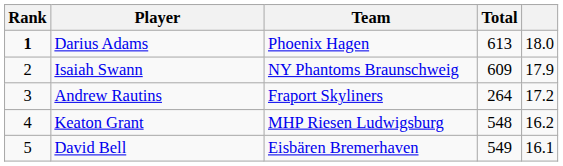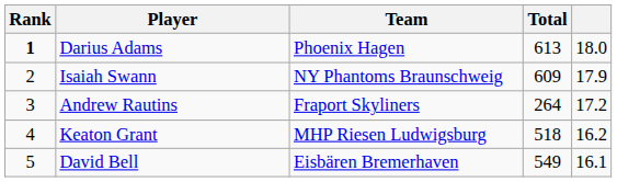 <table class="wikitable" style="text-align:center">
 <tr>
 <th>Rank</th>
 <th width=200>Player</th>
 <th width=200>Team</th>
 <th>Total</th>
 <th></th>
 </tr>
 <tr>
 <td><strong>1</strong></td>
 <td align=left> <a href='#'>Darius Adams</a></td>
 <td align=left><a href='#'>Phoenix Hagen</a></td>
 <td>613</td>
 <td>18.0</td>
 </tr>
 <tr>
 <td>2</td>
 <td align=left> <a href='#'>Isaiah Swann</a></td>
 <td align=left><a href='#'>NY Phantoms Braunschweig</a></td>
 <td>609</td>
 <td>17.9</td>
 </tr>
 <tr>
 <td>3</td>
 <td align=left> <a href='#'>Andrew Rautins</a></td>
 <td align=left><a href='#'>Fraport Skyliners</a></td>
 <td>264</td>
 <td>17.2</td>
 </tr>
 <tr>
 <td>4</td>
 <td align=left> <a href='#'>Keaton Grant</a></td>
 <td align=left><a href='#'>MHP Riesen Ludwigsburg</a></td>
-<td>548</td>
+<td>518</td>
 <td>16.2</td>
 </tr>
 <tr>
 <td>5</td>
 <td align=left> <a href='#'>David Bell</a></td>
 <td align=left><a href='#'>Eisbären Bremerhaven</a></td>
 <td>549</td>
 <td>16.1</td>
 </tr>
 </table>
